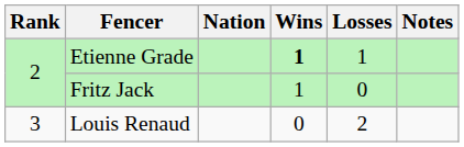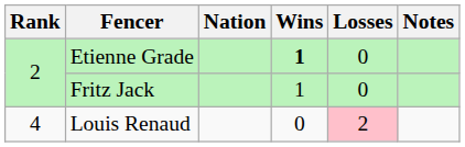 <table class="wikitable sortable" style="text-align:center">
 <tr>
 <th>Rank</th>
 <th>Fencer</th>
 <th>Nation</th>
 <th>Wins</th>
 <th>Losses</th>
 <th>Notes</th>
 </tr>
 <tr bgcolor=bbf3bb>
 <td rowspan=2>2</td>
 <td align=left>Etienne Grade</td>
 <td align=left></td>
 <td><strong>1</strong></td>
-<td>1</td>
+<td>0</td>
 <td></td>
 </tr>
 <tr bgcolor=bbf3bb>
 <td align=left>Fritz Jack</td>
 <td align=left></td>
 <td>1</td>
 <td>0</td>
 <td></td>
 </tr>
 <tr>
-<td>3</td>
+<td>4</td>
 <td align=left>Louis Renaud</td>
 <td align=left></td>
 <td>0</td>
-<td>2</td>
+<td style="background: pink;">2</td>
 <td></td>
 </tr>
 </table>
